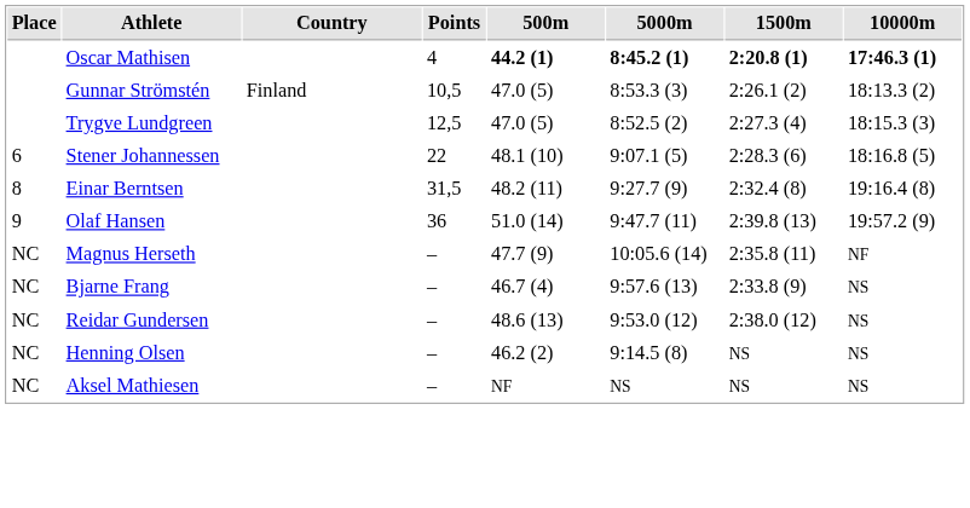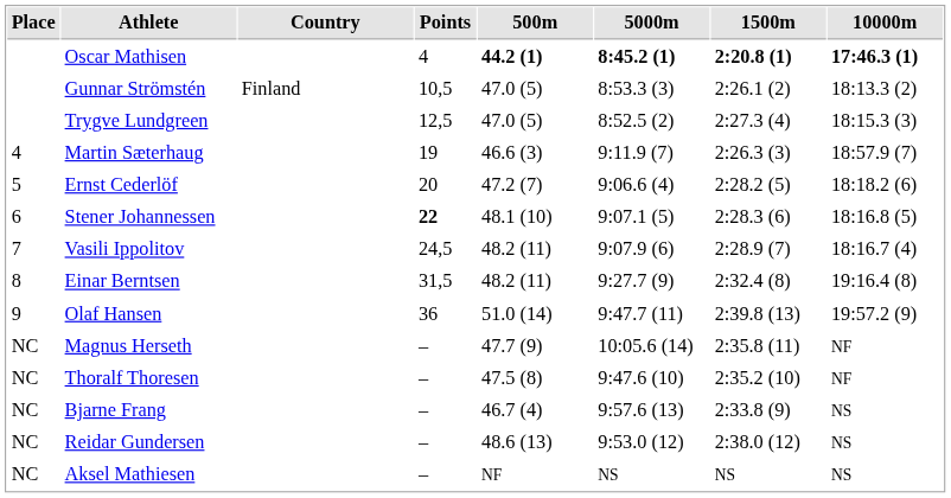 <table cellspacing="1" cellpadding="3" style="border:1px solid #AAAAAA;font-size:90%">
 <tr bgcolor="#E4E4E4">
 <th style="border-bottom:1px solid #AAAAAA" width=15>Place</th>
 <th style="border-bottom:1px solid #AAAAAA" width=125>Athlete</th>
 <th style="border-bottom:1px solid #AAAAAA" width=125>Country</th>
 <th style="border-bottom:1px solid #AAAAAA" width=40>Points</th>
 <th style="border-bottom:1px solid #AAAAAA" width=80>500m</th>
 <th style="border-bottom:1px solid #AAAAAA" width=80>5000m</th>
 <th style="border-bottom:1px solid #AAAAAA" width=80>1500m</th>
 <th style="border-bottom:1px solid #AAAAAA" width=80>10000m</th>
 </tr>
 <tr>
 <td></td>
 <td><a href='#'>Oscar Mathisen</a></td>
 <td></td>
 <td>4</td>
 <td><strong>44.2 (1)</strong></td>
 <td><strong>8:45.2 (1)</strong></td>
 <td><strong>2:20.8 (1)</strong></td>
 <td><strong>17:46.3 (1)</strong></td>
 </tr>
 <tr>
 <td></td>
 <td><a href='#'>Gunnar Strömstén</a></td>
 <td> Finland</td>
 <td>10,5</td>
 <td>47.0 (5)</td>
 <td>8:53.3 (3)</td>
 <td>2:26.1 (2)</td>
 <td>18:13.3 (2)</td>
 </tr>
 <tr>
 <td></td>
 <td><a href='#'>Trygve Lundgreen</a></td>
 <td></td>
 <td>12,5</td>
 <td>47.0 (5)</td>
 <td>8:52.5 (2)</td>
 <td>2:27.3 (4)</td>
 <td>18:15.3 (3)</td>
 </tr>
 <tr>
+<td>4</td>
+<td><a href='#'>Martin Sæterhaug</a></td>
+<td></td>
+<td>19</td>
+<td>46.6 (3)</td>
+<td>9:11.9 (7)</td>
+<td>2:26.3 (3)</td>
+<td>18:57.9 (7)</td>
+</tr>
+<tr>
+<td>5</td>
+<td><a href='#'>Ernst Cederlöf</a></td>
+<td></td>
+<td>20</td>
+<td>47.2 (7)</td>
+<td>9:06.6 (4)</td>
+<td>2:28.2 (5)</td>
+<td>18:18.2 (6)</td>
+</tr>
+<tr>
 <td>6</td>
 <td><a href='#'>Stener Johannessen</a></td>
 <td></td>
-<td>22</td>
+<td><strong>22</strong></td>
 <td>48.1 (10)</td>
 <td>9:07.1 (5)</td>
 <td>2:28.3 (6)</td>
 <td>18:16.8 (5)</td>
+</tr>
+<tr>
+<td>7</td>
+<td><a href='#'>Vasili Ippolitov</a></td>
+<td></td>
+<td>24,5</td>
+<td>48.2 (11)</td>
+<td>9:07.9 (6)</td>
+<td>2:28.9 (7)</td>
+<td>18:16.7 (4)</td>
 </tr>
 <tr>
 <td>8</td>
 <td><a href='#'>Einar Berntsen</a></td>
 <td></td>
 <td>31,5</td>
 <td>48.2 (11)</td>
 <td>9:27.7 (9)</td>
 <td>2:32.4 (8)</td>
 <td>19:16.4 (8)</td>
 </tr>
 <tr>
 <td>9</td>
 <td><a href='#'>Olaf Hansen</a></td>
 <td></td>
 <td>36</td>
 <td>51.0 (14)</td>
 <td>9:47.7 (11)</td>
 <td>2:39.8 (13)</td>
 <td>19:57.2 (9)</td>
 </tr>
 <tr>
 <td>NC</td>
 <td><a href='#'>Magnus Herseth</a></td>
 <td></td>
 <td>–</td>
 <td>47.7 (9)</td>
 <td>10:05.6 (14)</td>
 <td>2:35.8 (11)</td>
 <td><small>NF</small></td>
 </tr>
 <tr>
 <td>NC</td>
+<td><a href='#'>Thoralf Thoresen</a></td>
+<td></td>
+<td>–</td>
+<td>47.5 (8)</td>
+<td>9:47.6 (10)</td>
+<td>2:35.2 (10)</td>
+<td><small>NF</small></td>
+</tr>
+<tr>
+<td>NC</td>
 <td><a href='#'>Bjarne Frang</a></td>
 <td></td>
 <td>–</td>
 <td>46.7 (4)</td>
 <td>9:57.6 (13)</td>
 <td>2:33.8 (9)</td>
 <td><small>NS</small></td>
 </tr>
 <tr>
 <td>NC</td>
 <td><a href='#'>Reidar Gundersen</a></td>
 <td></td>
 <td>–</td>
 <td>48.6 (13)</td>
 <td>9:53.0 (12)</td>
 <td>2:38.0 (12)</td>
 <td><small>NS</small></td>
 </tr>
 <tr>
 <td>NC</td>
-<td><a href='#'>Henning Olsen</a></td>
-<td></td>
-<td>–</td>
-<td>46.2 (2)</td>
-<td>9:14.5 (8)</td>
-<td><small>NS</small></td>
-<td><small>NS</small></td>
-</tr>
-<tr>
-<td>NC</td>
 <td><a href='#'>Aksel Mathiesen</a></td>
 <td></td>
 <td>–</td>
 <td><small>NF</small></td>
 <td><small>NS</small></td>
 <td><small>NS</small></td>
 <td><small>NS</small></td>
 </tr>
 </table>
